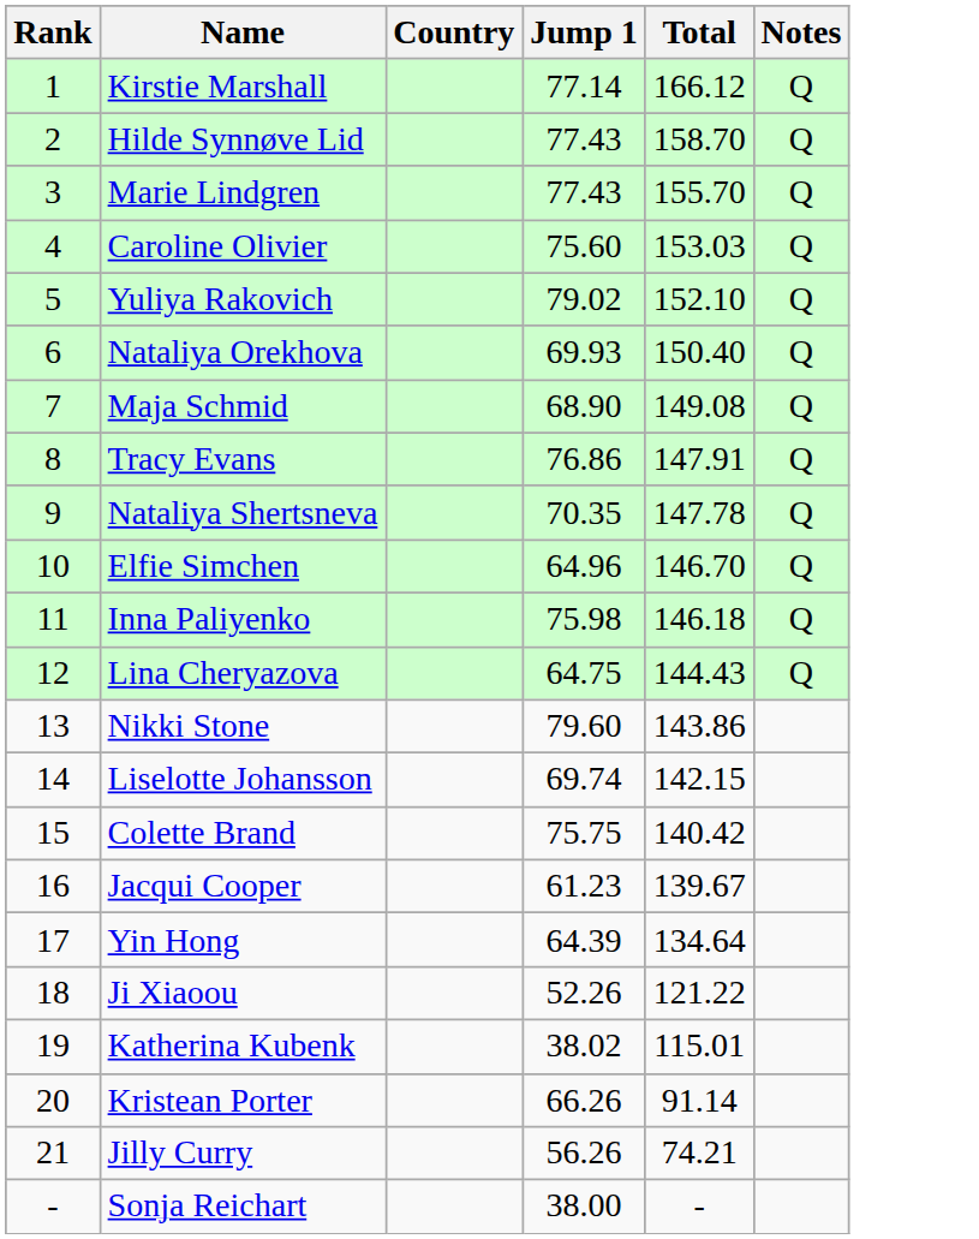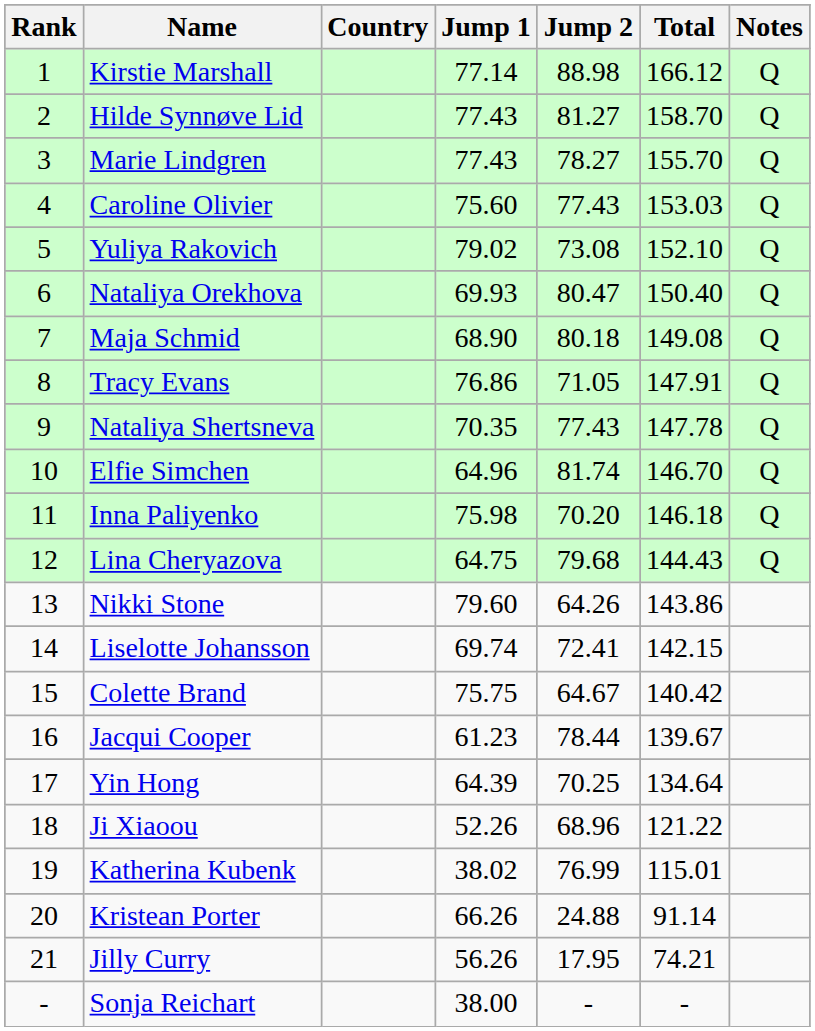 <table class="wikitable sortable" style="text-align:center">
 <tr>
 <th>Rank</th>
 <th>Name</th>
 <th>Country</th>
 <th>Jump 1</th>
+<th>Jump 2</th>
 <th>Total</th>
 <th>Notes</th>
 </tr>
 <tr bgcolor="#ccffcc">
 <td>1</td>
 <td align=left><a href='#'>Kirstie Marshall</a></td>
 <td align=left></td>
 <td>77.14</td>
+<td>88.98</td>
 <td>166.12</td>
 <td>Q</td>
 </tr>
 <tr bgcolor=#ccffcc>
 <td>2</td>
 <td align=left><a href='#'>Hilde Synnøve Lid</a></td>
 <td align=left></td>
 <td>77.43</td>
+<td>81.27</td>
 <td>158.70</td>
 <td>Q</td>
 </tr>
 <tr bgcolor=#ccffcc>
 <td>3</td>
 <td align=left><a href='#'>Marie Lindgren</a></td>
 <td align=left></td>
 <td>77.43</td>
+<td>78.27</td>
 <td>155.70</td>
 <td>Q</td>
 </tr>
 <tr bgcolor=#ccffcc>
 <td>4</td>
 <td align=left><a href='#'>Caroline Olivier</a></td>
 <td align=left></td>
 <td>75.60</td>
+<td>77.43</td>
 <td>153.03</td>
 <td>Q</td>
 </tr>
 <tr bgcolor=#ccffcc>
 <td>5</td>
 <td align=left><a href='#'>Yuliya Rakovich</a></td>
 <td align=left></td>
 <td>79.02</td>
+<td>73.08</td>
 <td>152.10</td>
 <td>Q</td>
 </tr>
 <tr bgcolor=#ccffcc>
 <td>6</td>
 <td align=left><a href='#'>Nataliya Orekhova</a></td>
 <td align=left></td>
 <td>69.93</td>
+<td>80.47</td>
 <td>150.40</td>
 <td>Q</td>
 </tr>
 <tr bgcolor=#ccffcc>
 <td>7</td>
 <td align=left><a href='#'>Maja Schmid</a></td>
 <td align=left></td>
 <td>68.90</td>
+<td>80.18</td>
 <td>149.08</td>
 <td>Q</td>
 </tr>
 <tr bgcolor=#ccffcc>
 <td>8</td>
 <td align=left><a href='#'>Tracy Evans</a></td>
 <td align=left></td>
 <td>76.86</td>
+<td>71.05</td>
 <td>147.91</td>
 <td>Q</td>
 </tr>
 <tr bgcolor=#ccffcc>
 <td>9</td>
 <td align=left><a href='#'>Nataliya Shertsneva</a></td>
 <td align=left></td>
 <td>70.35</td>
+<td>77.43</td>
 <td>147.78</td>
 <td>Q</td>
 </tr>
 <tr bgcolor=#ccffcc>
 <td>10</td>
 <td align=left><a href='#'>Elfie Simchen</a></td>
 <td align=left></td>
 <td>64.96</td>
+<td>81.74</td>
 <td>146.70</td>
 <td>Q</td>
 </tr>
 <tr bgcolor=#ccffcc>
 <td>11</td>
 <td align=left><a href='#'>Inna Paliyenko</a></td>
 <td align=left></td>
 <td>75.98</td>
+<td>70.20</td>
 <td>146.18</td>
 <td>Q</td>
 </tr>
 <tr bgcolor=#ccffcc>
 <td>12</td>
 <td align=left><a href='#'>Lina Cheryazova</a></td>
 <td align=left></td>
 <td>64.75</td>
+<td>79.68</td>
 <td>144.43</td>
 <td>Q</td>
 </tr>
 <tr>
 <td>13</td>
 <td align=left><a href='#'>Nikki Stone</a></td>
 <td align=left></td>
 <td>79.60</td>
+<td>64.26</td>
 <td>143.86</td>
 <td></td>
 </tr>
 <tr>
 <td>14</td>
 <td align=left><a href='#'>Liselotte Johansson</a></td>
 <td align=left></td>
 <td>69.74</td>
+<td>72.41</td>
 <td>142.15</td>
 <td></td>
 </tr>
 <tr>
 <td>15</td>
 <td align=left><a href='#'>Colette Brand</a></td>
 <td align=left></td>
 <td>75.75</td>
+<td>64.67</td>
 <td>140.42</td>
 <td></td>
 </tr>
 <tr>
 <td>16</td>
 <td align=left><a href='#'>Jacqui Cooper</a></td>
 <td align=left></td>
 <td>61.23</td>
+<td>78.44</td>
 <td>139.67</td>
 <td></td>
 </tr>
 <tr>
 <td>17</td>
 <td align=left><a href='#'>Yin Hong</a></td>
 <td align=left></td>
 <td>64.39</td>
+<td>70.25</td>
 <td>134.64</td>
 <td></td>
 </tr>
 <tr>
 <td>18</td>
 <td align=left><a href='#'>Ji Xiaoou</a></td>
 <td align=left></td>
 <td>52.26</td>
+<td>68.96</td>
 <td>121.22</td>
 <td></td>
 </tr>
 <tr>
 <td>19</td>
 <td align=left><a href='#'>Katherina Kubenk</a></td>
 <td align=left></td>
 <td>38.02</td>
+<td>76.99</td>
 <td>115.01</td>
 <td></td>
 </tr>
 <tr>
 <td>20</td>
 <td align=left><a href='#'>Kristean Porter</a></td>
 <td align=left></td>
 <td>66.26</td>
+<td>24.88</td>
 <td>91.14</td>
 <td></td>
 </tr>
 <tr>
 <td>21</td>
 <td align=left><a href='#'>Jilly Curry</a></td>
 <td align=left></td>
 <td>56.26</td>
+<td>17.95</td>
 <td>74.21</td>
 <td></td>
 </tr>
 <tr>
 <td>-</td>
 <td align=left><a href='#'>Sonja Reichart</a></td>
 <td align=left></td>
 <td>38.00</td>
 <td>-</td>
+<td>-</td>
 <td></td>
 </tr>
 </table>
